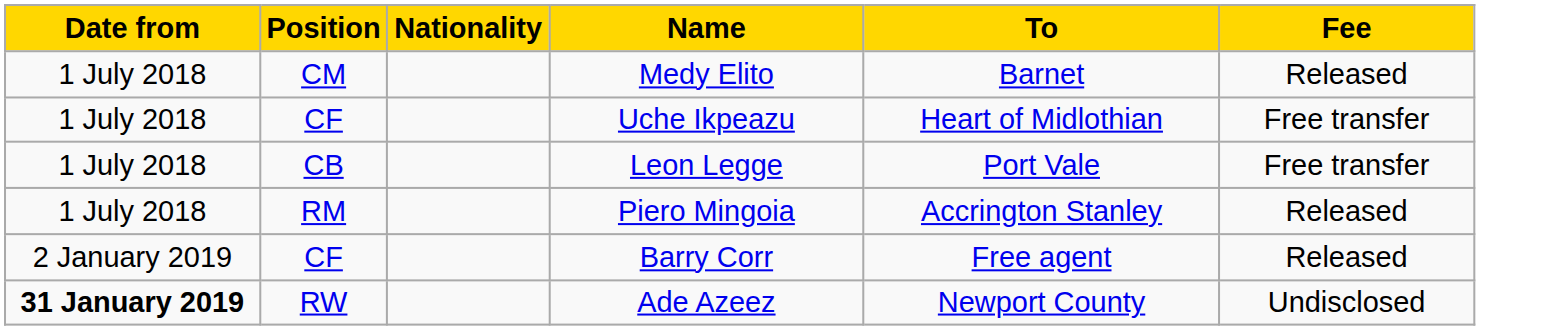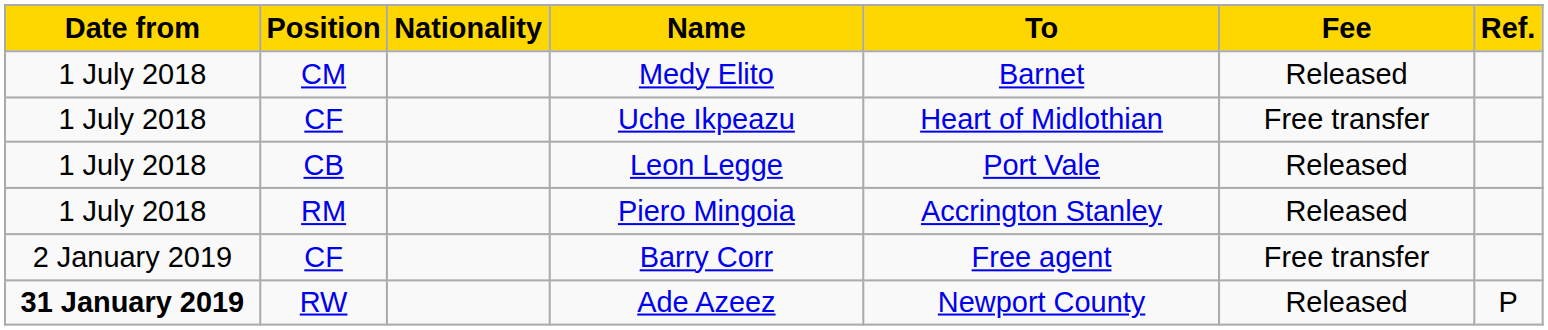 <table class="wikitable"  style="text-align:center; font-size:90%; ">
 <tr>
 <th style="background:#FFD700; color:black; width:120px;">Date from</th>
 <th style="background:#FFD700; color:black; width:50px;">Position</th>
 <th style="background:#FFD700; color:black; width:50px;">Nationality</th>
 <th style="background:#FFD700; color:black; width:150px;">Name</th>
 <th style="background:#FFD700; color:black; width:170px;">To</th>
 <th style="background:#FFD700; color:black; width:120px;">Fee</th>
+<th style="background:#FFD700; color:black; width:25px;">Ref.</th>
 </tr>
 <tr>
 <td>1 July 2018</td>
 <td><a href='#'>CM</a></td>
 <td></td>
 <td><a href='#'>Medy Elito</a></td>
 <td><a href='#'>Barnet</a></td>
 <td>Released</td>
+<td></td>
 </tr>
 <tr>
 <td>1 July 2018</td>
 <td><a href='#'>CF</a></td>
 <td></td>
 <td><a href='#'>Uche Ikpeazu</a></td>
 <td> <a href='#'>Heart of Midlothian</a></td>
 <td>Free transfer</td>
+<td></td>
 </tr>
 <tr>
 <td>1 July 2018</td>
 <td><a href='#'>CB</a></td>
 <td></td>
 <td><a href='#'>Leon Legge</a></td>
 <td><a href='#'>Port Vale</a></td>
-<td>Free transfer</td>
+<td>Released</td>
+<td></td>
 </tr>
 <tr>
 <td>1 July 2018</td>
 <td><a href='#'>RM</a></td>
 <td></td>
 <td><a href='#'>Piero Mingoia</a></td>
 <td><a href='#'>Accrington Stanley</a></td>
 <td>Released</td>
+<td></td>
 </tr>
 <tr>
 <td>2 January 2019</td>
 <td><a href='#'>CF</a></td>
 <td></td>
 <td><a href='#'>Barry Corr</a></td>
 <td><a href='#'>Free agent</a></td>
-<td>Released</td>
+<td>Free transfer</td>
+<td></td>
 </tr>
 <tr>
 <td><strong>31 January 2019</strong></td>
 <td><a href='#'>RW</a></td>
 <td></td>
 <td><a href='#'>Ade Azeez</a></td>
 <td> <a href='#'>Newport County</a></td>
-<td>Undisclosed</td>
+<td>Released</td>
+<td>P</td>
 </tr>
 </table>
